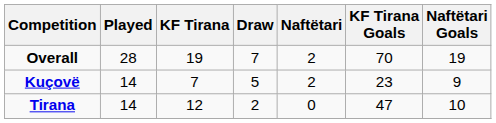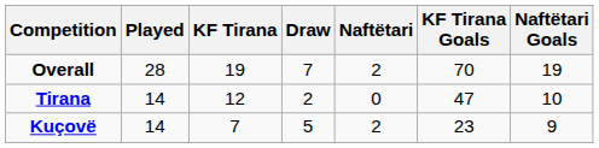 <table class=wikitable style="text-align:center">
 <tr>
 <th>Competition</th>
 <th>Played</th>
 <th>KF Tirana</th>
 <th>Draw</th>
 <th>Naftëtari</th>
 <th>KF Tirana <br> Goals</th>
 <th>Naftëtari <br> Goals</th>
 </tr>
 <tr>
 <td><strong>Overall</strong></td>
 <td>28</td>
 <td>19</td>
 <td>7</td>
 <td>2</td>
 <td>70</td>
 <td>19</td>
 </tr>
 <tr>
+<td><strong><a href='#'>Tirana</a></strong></td>
+<td>14</td>
+<td>12</td>
+<td>2</td>
+<td>0</td>
+<td>47</td>
+<td>10</td>
+</tr>
+<tr>
 <td><strong><a href='#'>Kuçovë</a></strong></td>
 <td>14</td>
 <td>7</td>
 <td>5</td>
 <td>2</td>
 <td>23</td>
 <td>9</td>
 </tr>
 <tr>
-<td><strong><a href='#'>Tirana</a></strong></td>
-<td>14</td>
-<td>12</td>
-<td>2</td>
-<td>0</td>
-<td>47</td>
-<td>10</td>
-</tr>
-<tr>
 </tr>
 </table>
